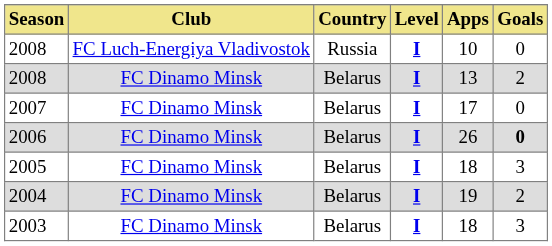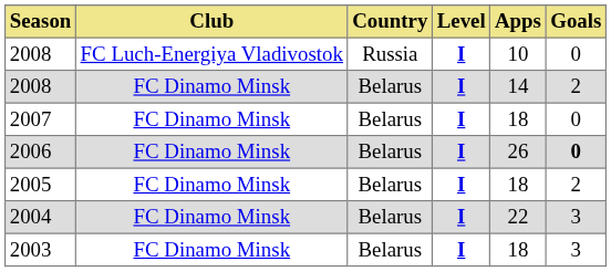 <table border=1 cellpadding=3 style="border-collapse: collapse;">
 <tr align=center style=background:#efefefe>
 </tr>
 <tr ---- bgcolor="#F0E68C" align="center">
 <th>Season</th>
 <th>Club</th>
 <th>Country</th>
 <th>Level</th>
 <th>Apps</th>
 <th>Goals</th>
 </tr>
 <tr>
 <td>2008</td>
 <td align=center><a href='#'>FC Luch-Energiya Vladivostok</a></td>
 <td align=center>Russia</td>
 <td align=center><strong><a href='#'>I</a></strong></td>
 <td align=center>10</td>
 <td align=center>0</td>
 </tr>
 <tr bgcolor=#dddddd>
 <td>2008</td>
 <td align=center><a href='#'>FC Dinamo Minsk</a></td>
 <td align=center>Belarus</td>
 <td align=center><strong><a href='#'>I</a></strong></td>
-<td align=center>13</td>
+<td align=center>14</td>
 <td align=center>2</td>
 </tr>
 <tr>
 <td>2007</td>
 <td align=center><a href='#'>FC Dinamo Minsk</a></td>
 <td align=center>Belarus</td>
 <td align=center><strong><a href='#'>I</a></strong></td>
-<td align=center>17</td>
+<td align=center>18</td>
 <td align=center>0</td>
 </tr>
 <tr bgcolor=#dddddd>
 <td>2006</td>
 <td align=center><a href='#'>FC Dinamo Minsk</a></td>
 <td align=center>Belarus</td>
 <td align=center><strong><a href='#'>I</a></strong></td>
 <td align=center>26</td>
 <td align=center><strong>0</strong></td>
 </tr>
 <tr>
 <td>2005</td>
 <td align=center><a href='#'>FC Dinamo Minsk</a></td>
 <td align=center>Belarus</td>
 <td align=center><strong><a href='#'>I</a></strong></td>
 <td align=center>18</td>
-<td align=center>3</td>
+<td align=center>2</td>
 </tr>
 <tr bgcolor=#dddddd>
 <td>2004</td>
 <td align=center><a href='#'>FC Dinamo Minsk</a></td>
 <td align=center>Belarus</td>
 <td align=center><strong><a href='#'>I</a></strong></td>
-<td align=center>19</td>
-<td align=center>2</td>
+<td align=center>22</td>
+<td align=center>3</td>
 </tr>
 <tr>
 <td>2003</td>
 <td align=center><a href='#'>FC Dinamo Minsk</a></td>
 <td align=center>Belarus</td>
 <td align=center><strong><a href='#'>I</a></strong></td>
 <td align=center>18</td>
 <td align=center>3</td>
 </tr>
 </table>
